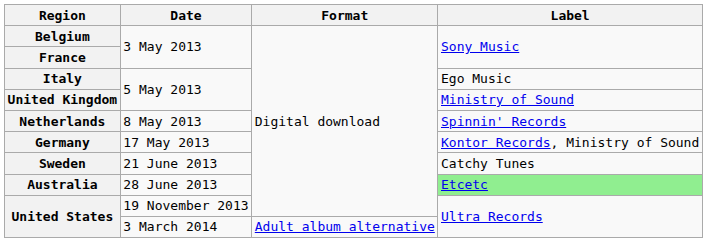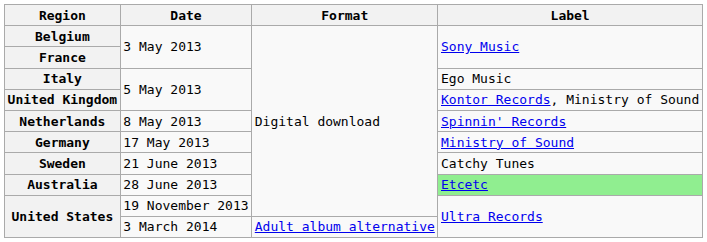 <table class="wikitable plainrowheaders">
 <tr>
 <th scope="col">Region</th>
 <th scope="col">Date</th>
 <th scope="col">Format</th>
 <th scope="col">Label</th>
 </tr>
 <tr>
 <th scope="row">Belgium</th>
 <td rowspan="2">3 May 2013</td>
 <td rowspan="9">Digital download</td>
 <td rowspan="2"><a href='#'>Sony Music</a></td>
 </tr>
 <tr>
 <th scope="row">France</th>
 </tr>
 <tr>
 <th scope="row">Italy</th>
 <td rowspan="2">5 May 2013</td>
 <td>Ego Music</td>
 </tr>
 <tr>
 <th scope="row">United Kingdom</th>
-<td><a href='#'>Ministry of Sound</a></td>
+<td><a href='#'>Kontor Records</a>, Ministry of Sound</td>
 </tr>
 <tr>
 <th scope="row">Netherlands</th>
 <td>8 May 2013</td>
 <td><a href='#'>Spinnin' Records</a></td>
 </tr>
 <tr>
 <th scope="row">Germany</th>
 <td>17 May 2013</td>
-<td><a href='#'>Kontor Records</a>, Ministry of Sound</td>
+<td><a href='#'>Ministry of Sound</a></td>
 </tr>
 <tr>
 <th scope="row">Sweden</th>
 <td>21 June 2013</td>
 <td>Catchy Tunes</td>
 </tr>
 <tr>
 <th scope="row">Australia</th>
 <td>28 June 2013</td>
 <td style="background: lightgreen;"><a href='#'>Etcetc</a></td>
 </tr>
 <tr>
 <th scope="row" rowspan="2">United States</th>
 <td>19 November 2013</td>
 <td rowspan="2"><a href='#'>Ultra Records</a></td>
 </tr>
 <tr>
 <td>3 March 2014</td>
 <td><a href='#'>Adult album alternative</a></td>
 </tr>
 </table>
